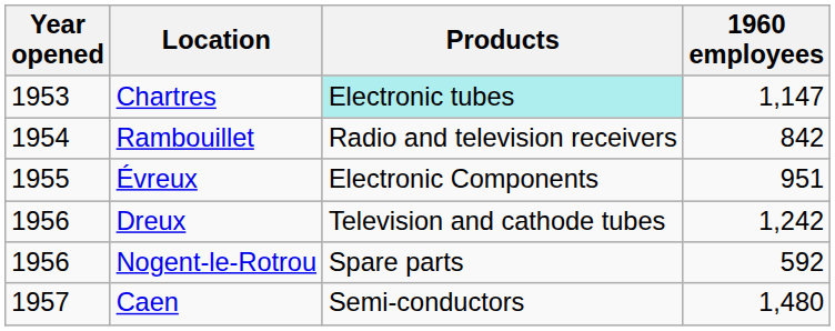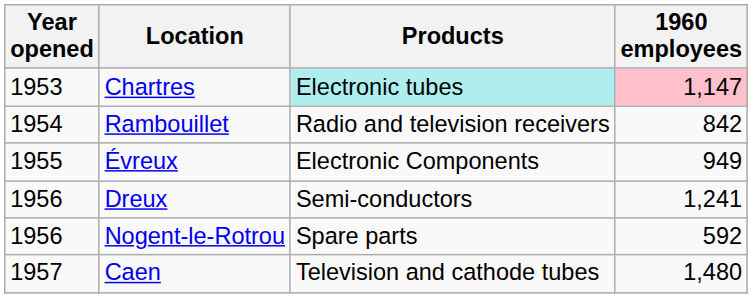 <table class=wikitable>
 <tr>
 <th>Year<br>opened</th>
 <th>Location</th>
 <th>Products</th>
 <th>1960<br>employees</th>
 </tr>
 <tr>
 <td>1953</td>
 <td><a href='#'>Chartres</a></td>
 <td style="background: paleturquoise;">Electronic tubes</td>
-<td style="text-align:right;">1,147</td>
+<td style="background: pink; text-align:right;">1,147</td>
 </tr>
 <tr>
 <td>1954</td>
 <td><a href='#'>Rambouillet</a></td>
 <td>Radio and television receivers</td>
 <td style="text-align:right;">842</td>
 </tr>
 <tr>
 <td>1955</td>
 <td><a href='#'>Évreux</a></td>
 <td>Electronic Components</td>
-<td style="text-align:right;">951</td>
+<td style="text-align:right;">949</td>
 </tr>
 <tr>
 <td>1956</td>
 <td><a href='#'>Dreux</a></td>
-<td>Television and cathode tubes</td>
-<td style="text-align:right;">1,242</td>
+<td>Semi-conductors</td>
+<td style="text-align:right;">1,241</td>
 </tr>
 <tr>
 <td>1956</td>
 <td><a href='#'>Nogent-le-Rotrou</a></td>
 <td>Spare parts</td>
 <td style="text-align:right;">592</td>
 </tr>
 <tr>
 <td>1957</td>
 <td><a href='#'>Caen</a></td>
-<td>Semi-conductors</td>
+<td>Television and cathode tubes</td>
 <td style="text-align:right;">1,480</td>
 </tr>
 </table>
